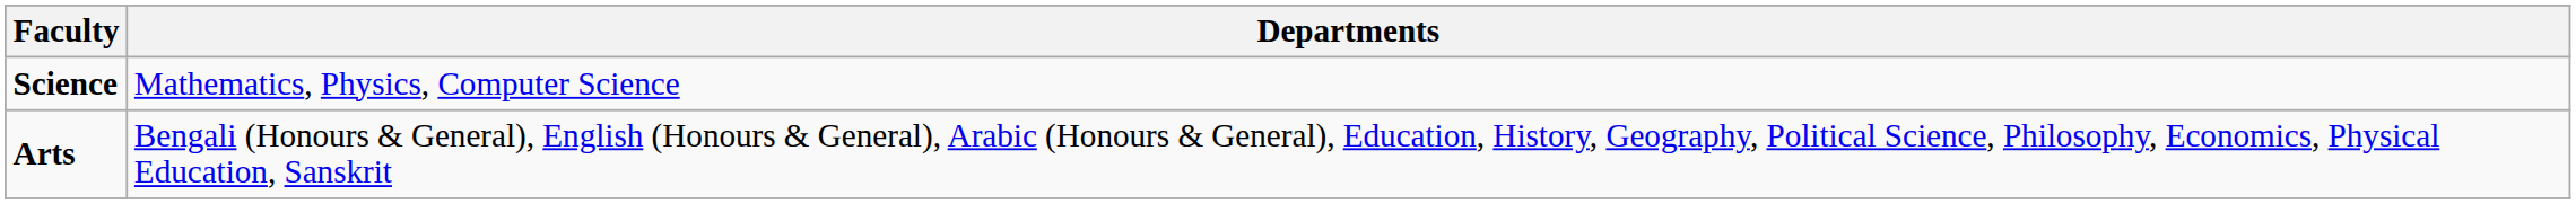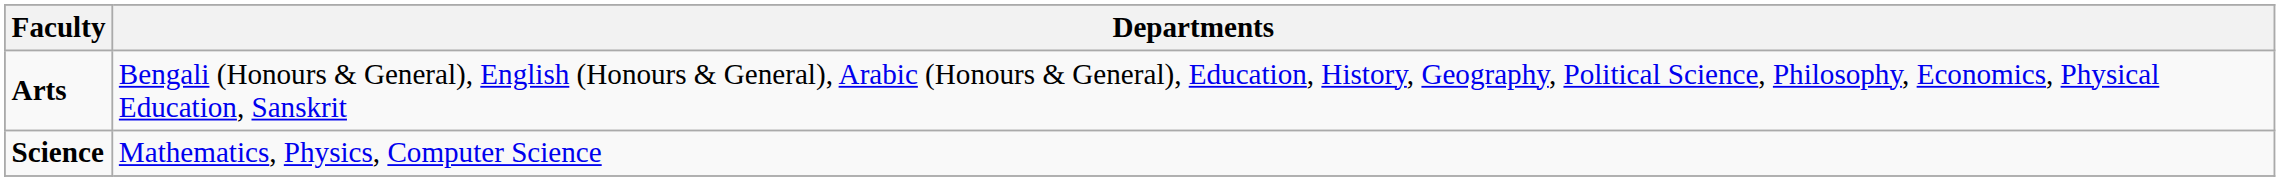 <table class="wikitable sortable">
 <tr>
 <th>Faculty</th>
 <th>Departments</th>
 </tr>
 <tr>
+<td><strong>Arts</strong></td>
+<td><a href='#'>Bengali</a> (Honours & General), <a href='#'>English</a> (Honours & General), <a href='#'>Arabic</a> (Honours & General), <a href='#'>Education</a>, <a href='#'>History</a>, <a href='#'>Geography</a>, <a href='#'>Political Science</a>, <a href='#'>Philosophy</a>, <a href='#'>Economics</a>, <a href='#'>Physical Education</a>, <a href='#'>Sanskrit</a></td>
+</tr>
+<tr>
 <td><strong>Science</strong></td>
 <td><a href='#'>Mathematics</a>, <a href='#'>Physics</a>, <a href='#'>Computer Science</a></td>
 </tr>
-<tr>
-<td><strong>Arts</strong></td>
-<td><a href='#'>Bengali</a> (Honours & General), <a href='#'>English</a> (Honours & General), <a href='#'>Arabic</a> (Honours & General), <a href='#'>Education</a>, <a href='#'>History</a>, <a href='#'>Geography</a>, <a href='#'>Political Science</a>, <a href='#'>Philosophy</a>, <a href='#'>Economics</a>, <a href='#'>Physical Education</a>, <a href='#'>Sanskrit</a></td>
-</tr>
 </table>
